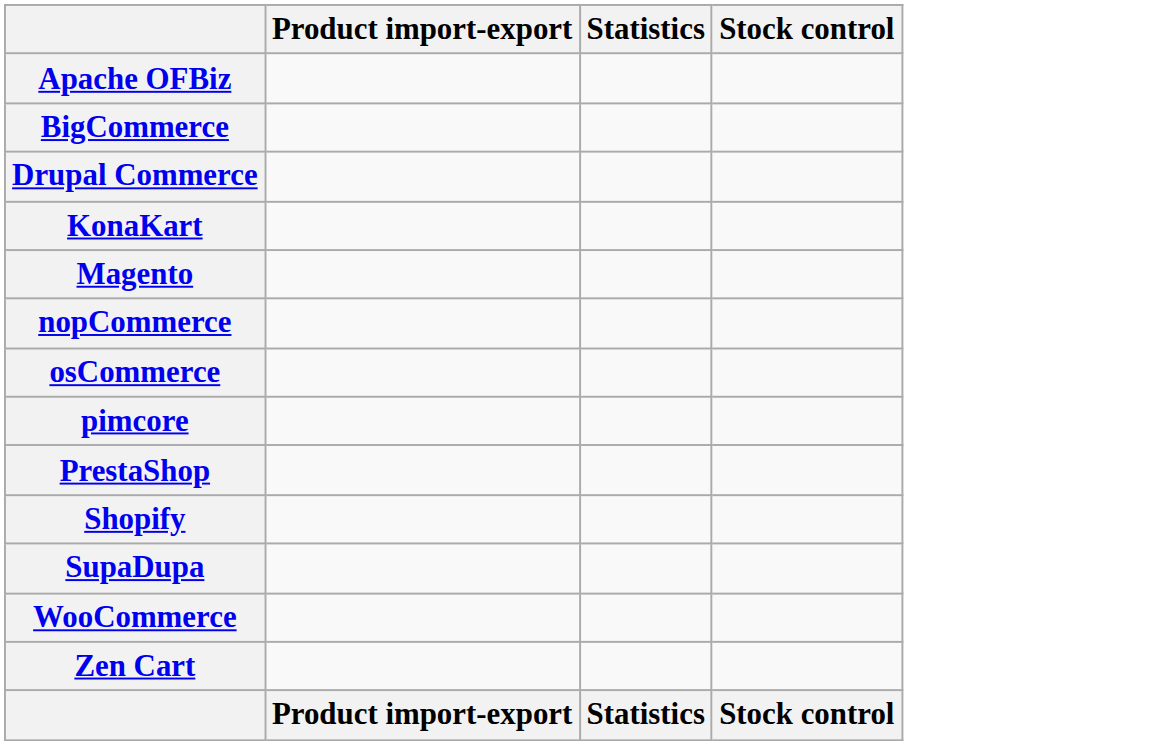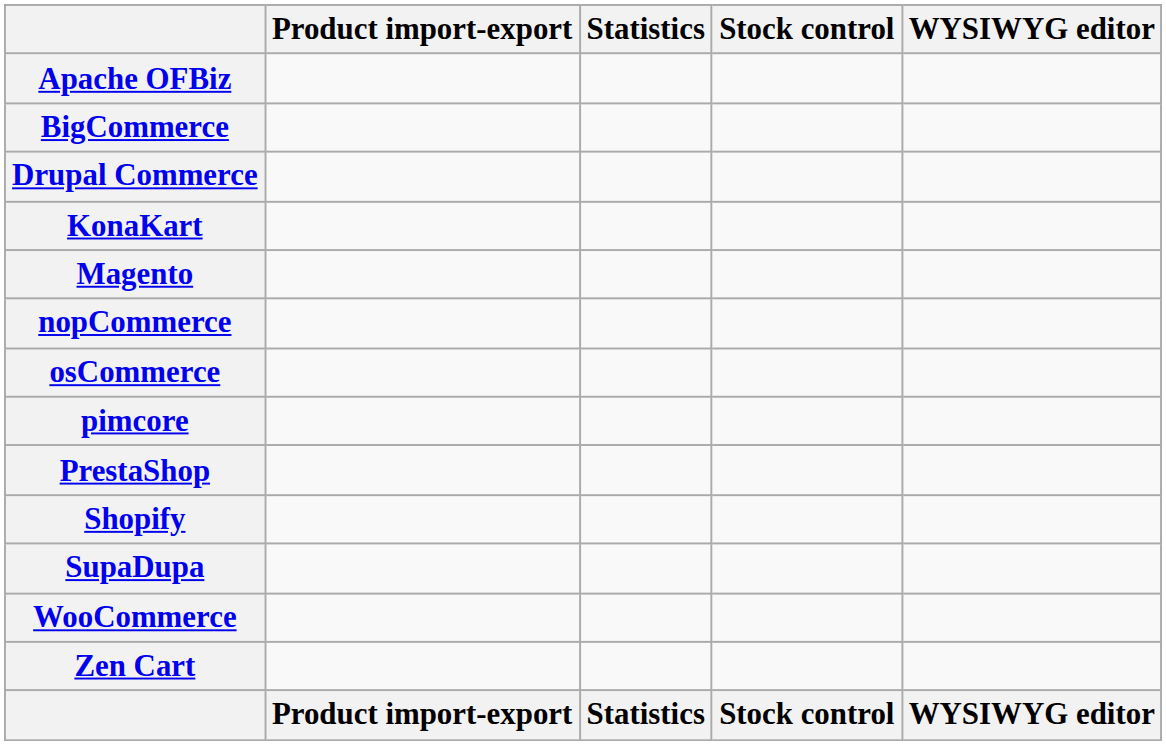 <table class="wikitable sortable">
 <tr>
 <th scope="row"></th>
 <th>Product import-export</th>
 <th>Statistics</th>
 <th>Stock control</th>
+<th>WYSIWYG editor</th>
 </tr>
 <tr>
 <th scope="row"><a href='#'>Apache OFBiz</a></th>
+<td></td>
 <td></td>
 <td></td>
 <td></td>
 </tr>
 <tr>
 <th scope="row"><a href='#'>BigCommerce</a></th>
 <td></td>
 <td></td>
 <td></td>
+<td></td>
 </tr>
 <tr>
 <th scope="row"><a href='#'>Drupal Commerce</a></th>
+<td></td>
 <td></td>
 <td></td>
 <td></td>
 </tr>
 <tr>
 <th scope="row"><a href='#'>KonaKart</a></th>
 <td></td>
 <td></td>
 <td></td>
+<td></td>
 </tr>
 <tr>
 <th scope="row"><a href='#'>Magento</a></th>
+<td></td>
 <td></td>
 <td></td>
 <td></td>
 </tr>
 <tr>
 <th scope="row"><a href='#'>nopCommerce</a></th>
 <td></td>
 <td></td>
 <td></td>
+<td></td>
 </tr>
 <tr>
 <th scope="row"><a href='#'>osCommerce</a></th>
+<td></td>
 <td></td>
 <td></td>
 <td></td>
 </tr>
 <tr>
 <th scope="row"><a href='#'>pimcore</a></th>
 <td></td>
 <td></td>
 <td></td>
+<td></td>
 </tr>
 <tr>
 <th scope="row"><a href='#'>PrestaShop</a></th>
+<td></td>
 <td></td>
 <td></td>
 <td></td>
 </tr>
 <tr>
 <th scope="row"><a href='#'>Shopify</a></th>
 <td></td>
 <td></td>
 <td></td>
+<td></td>
 </tr>
 <tr>
 <th scope="row"><a href='#'>SupaDupa</a></th>
+<td></td>
 <td></td>
 <td></td>
 <td></td>
 </tr>
 <tr>
 <th scope="row"><a href='#'>WooCommerce</a></th>
 <td></td>
 <td></td>
 <td></td>
+<td></td>
 </tr>
 <tr>
 <th scope="row"><a href='#'>Zen Cart</a></th>
+<td></td>
 <td></td>
 <td></td>
 <td></td>
 </tr>
 <tr class="sortbottom">
 <th></th>
 <th>Product import-export</th>
 <th>Statistics</th>
 <th>Stock control</th>
+<th>WYSIWYG editor</th>
 </tr>
 </table>
